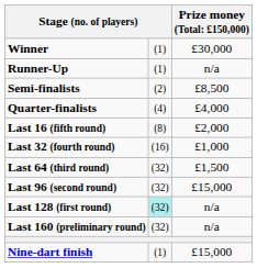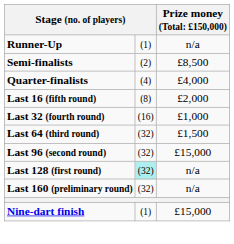 <table class="wikitable">
 <tr>
 <th colspan=2>Stage <small>(no. of players)</small></th>
 <th>Prize money<br><small>(Total: £150,000)</small></th>
-</tr>
-<tr>
-<td><strong>Winner</strong></td>
-<td align=center><small>(1)</small></td>
-<td align=center>£30,000</td>
 </tr>
 <tr>
 <td><strong>Runner-Up</strong></td>
 <td align=center><small>(1)</small></td>
 <td align=center>n/a</td>
 </tr>
 <tr>
 <td><strong>Semi-finalists</strong></td>
 <td align=center><small>(2)</small></td>
 <td align=center>£8,500</td>
 </tr>
 <tr>
 <td><strong>Quarter-finalists</strong></td>
 <td align=center><small>(4)</small></td>
 <td align=center>£4,000</td>
 </tr>
 <tr>
 <td><strong>Last 16 <small>(fifth round)</small></strong></td>
 <td align=center><small>(8)</small></td>
 <td align=center>£2,000</td>
 </tr>
 <tr>
 <td><strong>Last 32 <small>(fourth round)</small></strong></td>
 <td align=center><small>(16)</small></td>
 <td align=center>£1,000</td>
 </tr>
 <tr>
 <td><strong>Last 64 <small>(third round)</small></strong></td>
 <td align=center><small>(32)</small></td>
 <td align=center>£1,500</td>
 </tr>
 <tr>
 <td><strong>Last 96 <small>(second round)</small></strong></td>
 <td align=center><small>(32)</small></td>
 <td align=center>£15,000</td>
 </tr>
 <tr>
 <td><strong>Last 128 <small>(first round)</small></strong></td>
 <td align=center style="background: paleturquoise;"><small>(32)</small></td>
 <td align=center>n/a</td>
 </tr>
 <tr>
 <td><strong>Last 160 <small>(preliminary round)</small></strong></td>
 <td align=center><small>(32)</small></td>
 <td align=center>n/a</td>
 </tr>
 <tr>
 <th colspan=3></th>
 </tr>
 <tr>
 <td><strong><a href='#'>Nine-dart finish</a></strong></td>
 <td align=center><small>(1)</small></td>
 <td align=center>£15,000</td>
 </tr>
 </table>
